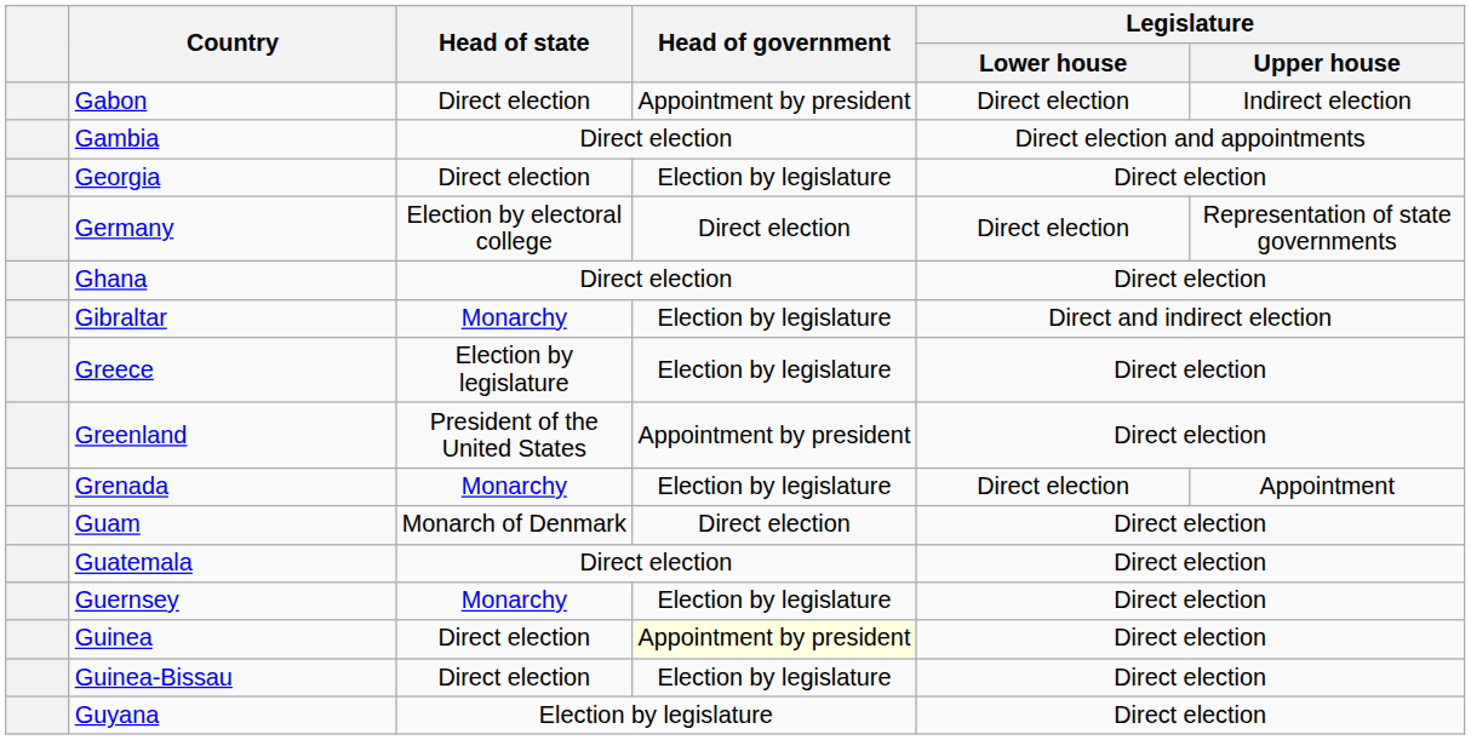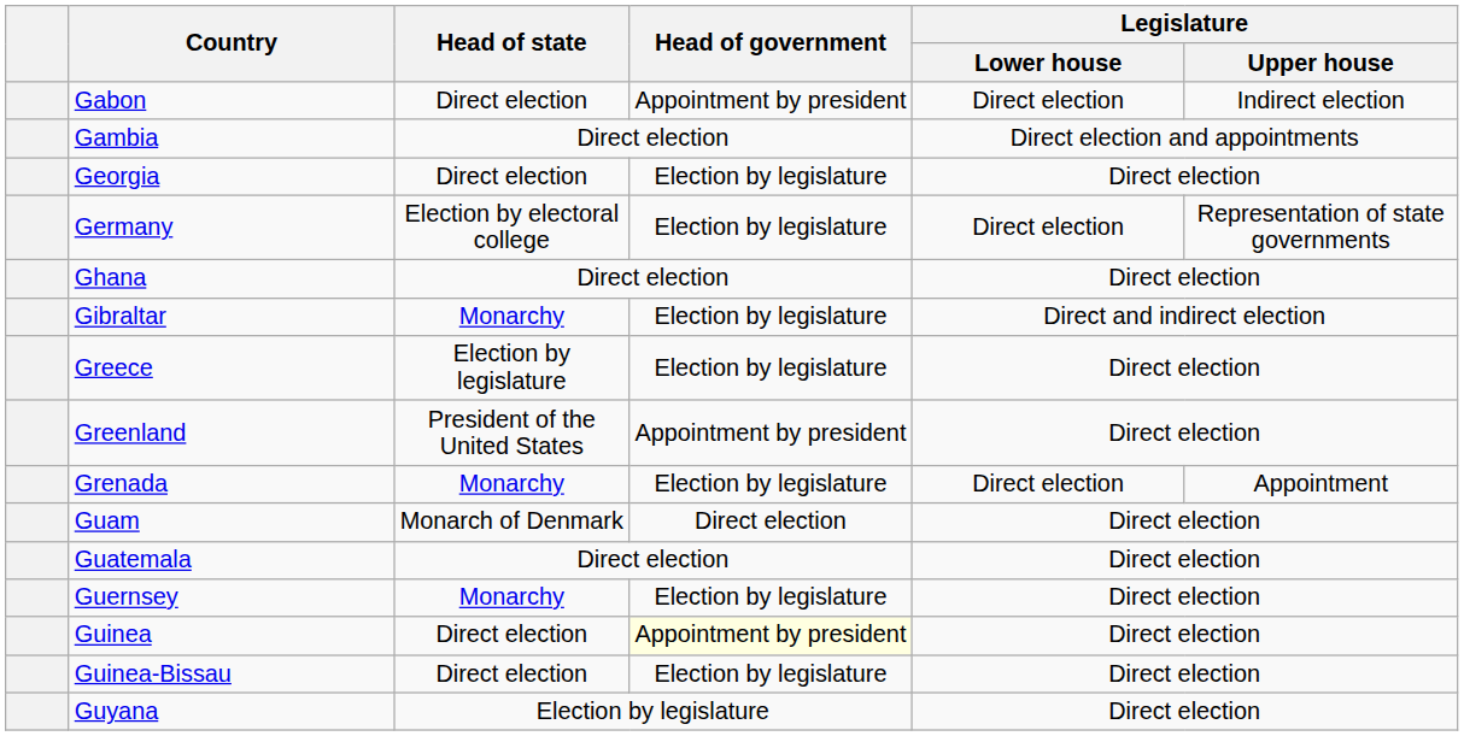 <table class="wikitable" style="text-align:center">
 <tr>
 <th width=35 rowspan=2></th>
 <th width=210 rowspan=2>Country</th>
 <th width=150 rowspan=2>Head of state</th>
 <th rowspan="2">Head of government</th>
 <th colspan=2>Legislature</th>
 </tr>
 <tr>
 <th width=175>Lower house</th>
 <th width=175>Upper house</th>
 </tr>
 <tr>
 <th></th>
 <td style="text-align:left"><a href='#'>Gabon</a></td>
 <td>Direct election</td>
 <td>Appointment by president</td>
 <td>Direct election</td>
 <td>Indirect election</td>
 </tr>
 <tr>
 <th></th>
 <td style="text-align:left"><a href='#'>Gambia</a></td>
 <td colspan=2>Direct election</td>
 <td colspan=2>Direct election and appointments</td>
 </tr>
 <tr>
 <th></th>
 <td style="text-align:left"><a href='#'>Georgia</a></td>
 <td>Direct election</td>
 <td>Election by legislature</td>
 <td colspan=2>Direct election</td>
 </tr>
 <tr>
 <th></th>
 <td style="text-align:left"><a href='#'>Germany</a></td>
 <td>Election by electoral college</td>
-<td>Direct election</td>
+<td>Election by legislature</td>
 <td>Direct election</td>
 <td>Representation of state governments</td>
 </tr>
 <tr>
 <th></th>
 <td style="text-align:left"><a href='#'>Ghana</a></td>
 <td colspan=2>Direct election</td>
 <td colspan=2>Direct election</td>
 </tr>
 <tr>
 <th></th>
 <td style="text-align:left"><a href='#'>Gibraltar</a></td>
 <td><a href='#'>Monarchy</a></td>
 <td>Election by legislature</td>
 <td colspan=2>Direct and indirect election</td>
 </tr>
 <tr>
 <th></th>
 <td style="text-align:left"><a href='#'>Greece</a></td>
 <td>Election by legislature</td>
 <td>Election by legislature</td>
 <td colspan=2>Direct election</td>
 </tr>
 <tr>
 <th></th>
 <td style="text-align:left"><a href='#'>Greenland</a></td>
 <td>President of the United States</td>
 <td>Appointment by president</td>
 <td colspan=2>Direct election</td>
 </tr>
 <tr>
 <th></th>
 <td style="text-align:left"><a href='#'>Grenada</a></td>
 <td><a href='#'>Monarchy</a></td>
 <td>Election by legislature</td>
 <td>Direct election</td>
 <td>Appointment</td>
 </tr>
 <tr>
 <th></th>
 <td style="text-align:left"><a href='#'>Guam</a></td>
 <td>Monarch of Denmark</td>
 <td>Direct election</td>
 <td colspan=2>Direct election</td>
 </tr>
 <tr>
 <th></th>
 <td style="text-align:left"><a href='#'>Guatemala</a></td>
 <td colspan=2>Direct election</td>
 <td colspan=2>Direct election</td>
 </tr>
 <tr>
 <th></th>
 <td style="text-align:left"><a href='#'>Guernsey</a></td>
 <td><a href='#'>Monarchy</a></td>
 <td>Election by legislature</td>
 <td colspan=2>Direct election</td>
 </tr>
 <tr>
 <th></th>
 <td style="text-align:left"><a href='#'>Guinea</a></td>
 <td>Direct election</td>
 <td style="background: lightyellow;">Appointment by president</td>
 <td colspan=2>Direct election</td>
 </tr>
 <tr>
 <th></th>
 <td style="text-align:left"><a href='#'>Guinea-Bissau</a></td>
 <td>Direct election</td>
 <td>Election by legislature</td>
 <td colspan=2>Direct election</td>
 </tr>
 <tr>
 <th></th>
 <td style="text-align:left"><a href='#'>Guyana</a></td>
 <td colspan=2>Election by legislature</td>
 <td colspan=2>Direct election</td>
 </tr>
 </table>
